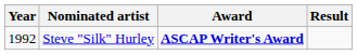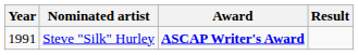 <table class="wikitable">
 <tr>
 <th>Year</th>
 <th>Nominated artist</th>
 <th>Award</th>
 <th>Result</th>
 </tr>
 <tr>
-<td>1992</td>
+<td>1991</td>
 <td><a href='#'>Steve "Silk" Hurley</a></td>
 <td><strong><a href='#'>ASCAP Writer's Award</a></strong></td>
 <td></td>
 </tr>
 </table>
